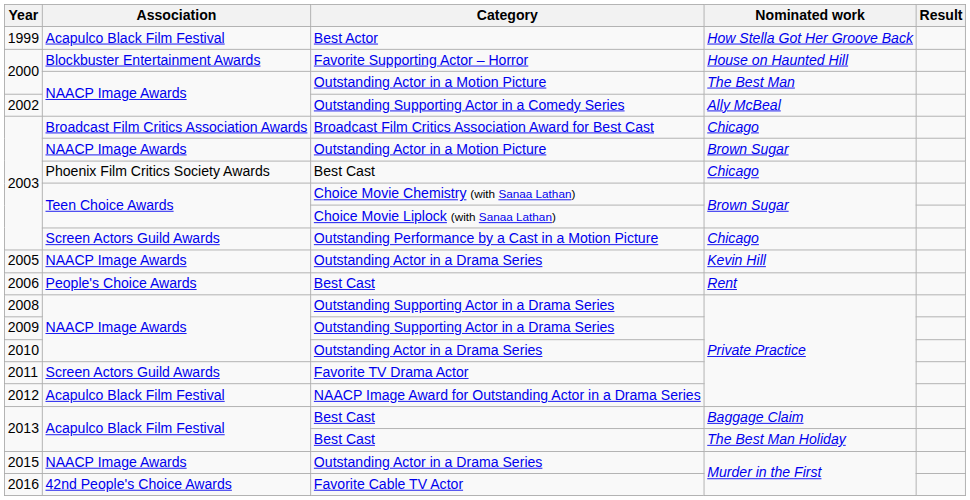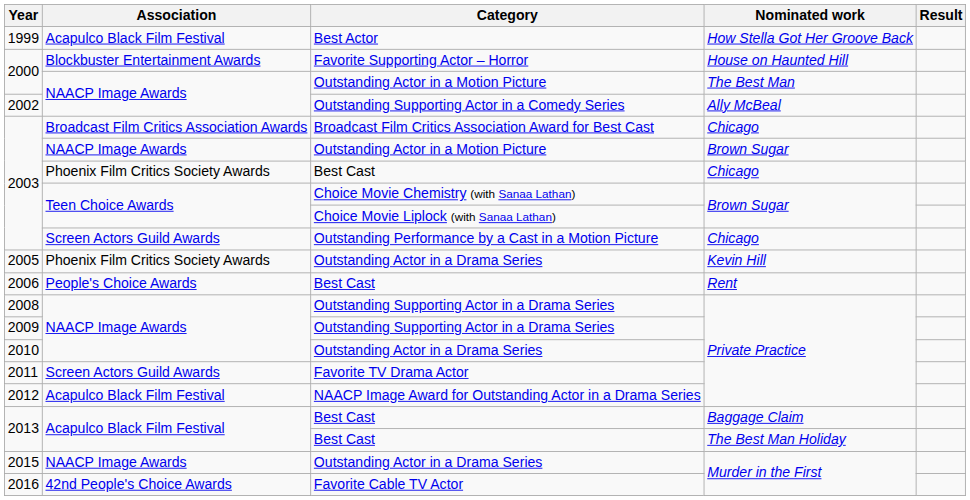 <table class="wikitable sortable">
 <tr>
 <th>Year</th>
 <th>Association</th>
 <th>Category</th>
 <th>Nominated work</th>
 <th>Result</th>
 </tr>
 <tr>
 <td>1999</td>
 <td><a href='#'>Acapulco Black Film Festival</a></td>
 <td><a href='#'>Best Actor</a></td>
 <td><em><a href='#'>How Stella Got Her Groove Back</a></em></td>
 <td></td>
 </tr>
 <tr>
 <td rowspan="2">2000</td>
 <td><a href='#'>Blockbuster Entertainment Awards</a></td>
 <td><a href='#'>Favorite Supporting Actor – Horror</a></td>
 <td><em><a href='#'>House on Haunted Hill</a></em></td>
 <td></td>
 </tr>
 <tr>
 <td rowspan="2"><a href='#'>NAACP Image Awards</a></td>
 <td><a href='#'>Outstanding Actor in a Motion Picture</a></td>
 <td><em><a href='#'>The Best Man</a></em></td>
 <td></td>
 </tr>
 <tr>
 <td>2002</td>
 <td><a href='#'>Outstanding Supporting Actor in a Comedy Series</a></td>
 <td><em><a href='#'>Ally McBeal</a></em></td>
 <td></td>
 </tr>
 <tr>
 <td rowspan="6">2003</td>
 <td><a href='#'>Broadcast Film Critics Association Awards</a></td>
 <td><a href='#'>Broadcast Film Critics Association Award for Best Cast</a></td>
 <td><em><a href='#'>Chicago</a></em></td>
 <td></td>
 </tr>
 <tr>
 <td><a href='#'>NAACP Image Awards</a></td>
 <td><a href='#'>Outstanding Actor in a Motion Picture</a></td>
 <td><em><a href='#'>Brown Sugar</a></em></td>
 <td></td>
 </tr>
 <tr>
 <td>Phoenix Film Critics Society Awards</td>
 <td>Best Cast</td>
 <td><em><a href='#'>Chicago</a></em></td>
 <td></td>
 </tr>
 <tr>
 <td rowspan="2"><a href='#'>Teen Choice Awards</a></td>
 <td><a href='#'>Choice Movie Chemistry</a> <small>(with <a href='#'>Sanaa Lathan</a>)</small></td>
 <td rowspan="2"><em><a href='#'>Brown Sugar</a></em></td>
 <td></td>
 </tr>
 <tr>
 <td><a href='#'>Choice Movie Liplock</a> <small>(with <a href='#'>Sanaa Lathan</a>)</small></td>
 <td></td>
 </tr>
 <tr>
 <td><a href='#'>Screen Actors Guild Awards</a></td>
 <td><a href='#'>Outstanding Performance by a Cast in a Motion Picture</a></td>
 <td><em><a href='#'>Chicago</a></em></td>
 <td></td>
 </tr>
 <tr>
 <td>2005</td>
-<td><a href='#'>NAACP Image Awards</a></td>
+<td>Phoenix Film Critics Society Awards</td>
 <td><a href='#'>Outstanding Actor in a Drama Series</a></td>
 <td><em><a href='#'>Kevin Hill</a></em></td>
 <td></td>
 </tr>
 <tr>
 <td>2006</td>
 <td><a href='#'>People's Choice Awards</a></td>
 <td><a href='#'>Best Cast</a></td>
 <td><em><a href='#'>Rent</a></em></td>
 <td></td>
 </tr>
 <tr>
 <td>2008</td>
 <td rowspan="3"><a href='#'>NAACP Image Awards</a></td>
 <td><a href='#'>Outstanding Supporting Actor in a Drama Series</a></td>
 <td rowspan="5"><em><a href='#'>Private Practice</a></em></td>
 <td></td>
 </tr>
 <tr>
 <td>2009</td>
 <td><a href='#'>Outstanding Supporting Actor in a Drama Series</a></td>
 <td></td>
 </tr>
 <tr>
 <td>2010</td>
 <td><a href='#'>Outstanding Actor in a Drama Series</a></td>
 <td></td>
 </tr>
 <tr>
 <td>2011</td>
 <td><a href='#'>Screen Actors Guild Awards</a></td>
 <td><a href='#'>Favorite TV Drama Actor</a></td>
 <td></td>
 </tr>
 <tr>
 <td>2012</td>
 <td><a href='#'>Acapulco Black Film Festival</a></td>
 <td><a href='#'>NAACP Image Award for Outstanding Actor in a Drama Series</a></td>
 <td></td>
 </tr>
 <tr>
 <td rowspan="2">2013</td>
 <td rowspan="2"><a href='#'>Acapulco Black Film Festival</a></td>
 <td><a href='#'>Best Cast</a></td>
 <td><em><a href='#'>Baggage Claim</a></em></td>
 <td></td>
 </tr>
 <tr>
 <td><a href='#'>Best Cast</a></td>
 <td><em><a href='#'>The Best Man Holiday</a></em></td>
 <td></td>
 </tr>
 <tr>
 <td>2015</td>
 <td><a href='#'>NAACP Image Awards</a></td>
 <td><a href='#'>Outstanding Actor in a Drama Series</a></td>
 <td rowspan="2"><em><a href='#'>Murder in the First</a></em></td>
 <td></td>
 </tr>
 <tr>
 <td>2016</td>
 <td><a href='#'>42nd People's Choice Awards</a></td>
 <td><a href='#'>Favorite Cable TV Actor</a></td>
 <td></td>
 </tr>
 </table>
